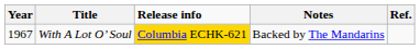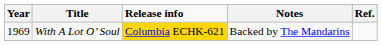 <table class="wikitable">
 <tr>
 <th>Year</th>
 <th>Title</th>
 <td><strong>Release info</strong></td>
 <th>Notes</th>
 <th>Ref.</th>
 </tr>
 <tr>
-<td>1967</td>
+<td>1969</td>
 <td><em>With A Lot O’ Soul</em></td>
 <td style="background: gold;"><a href='#'>Columbia</a> ECHK-621</td>
 <td>Backed by <a href='#'>The Mandarins</a></td>
 <td></td>
 </tr>
 </table>
